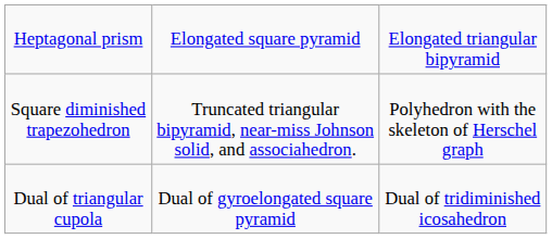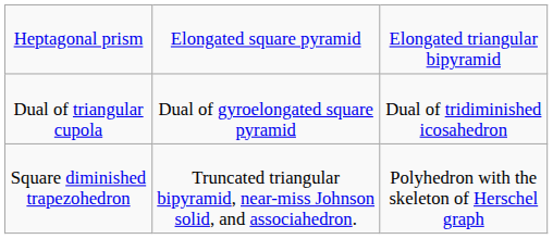 <table class=wikitable width=480>
 <tr align=center valign=top>
 <td><br><a href='#'>Heptagonal prism</a></td>
 <td><br><a href='#'>Elongated square pyramid</a></td>
 <td><br><a href='#'>Elongated triangular bipyramid</a></td>
 </tr>
 <tr align=center valign=top>
+<td><br>Dual of <a href='#'>triangular cupola</a></td>
+<td><br>Dual of <a href='#'>gyroelongated square pyramid</a></td>
+<td><br>Dual of <a href='#'>tridiminished icosahedron</a></td>
+</tr>
+<tr align=center valign=top>
 <td><br>Square <a href='#'>diminished trapezohedron</a></td>
 <td><br>Truncated triangular <a href='#'>bipyramid</a>,  <a href='#'>near-miss Johnson solid</a>, and <a href='#'>associahedron</a>.</td>
 <td><br>Polyhedron with the skeleton of <a href='#'>Herschel graph</a></td>
 </tr>
-<tr align=center valign=top>
-<td><br>Dual of <a href='#'>triangular cupola</a></td>
-<td><br>Dual of <a href='#'>gyroelongated square pyramid</a></td>
-<td><br>Dual of <a href='#'>tridiminished icosahedron</a></td>
-</tr>
 </table>
